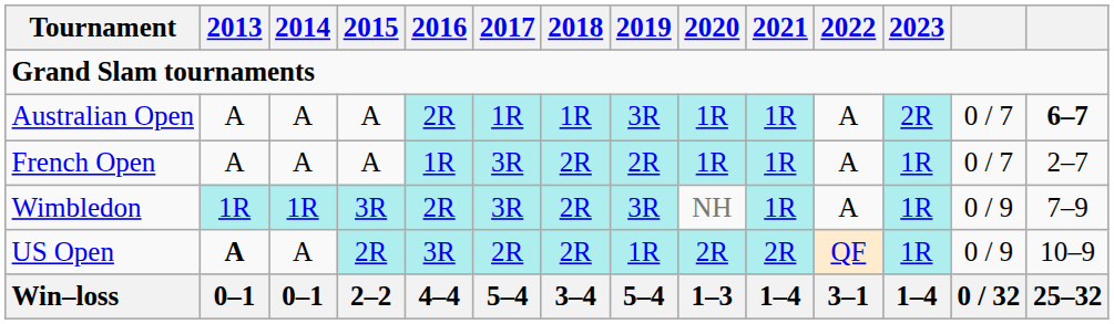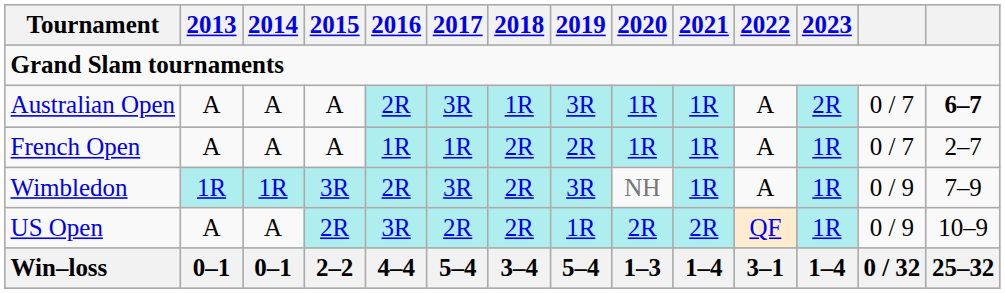 <table class=wikitable style=text-align:center;font-size:97%>
 <tr>
 <th>Tournament</th>
 <th><a href='#'>2013</a></th>
 <th><a href='#'>2014</a></th>
 <th><a href='#'>2015</a></th>
 <th><a href='#'>2016</a></th>
 <th><a href='#'>2017</a></th>
 <th><a href='#'>2018</a></th>
 <th><a href='#'>2019</a></th>
 <th><a href='#'>2020</a></th>
 <th><a href='#'>2021</a></th>
 <th><a href='#'>2022</a></th>
 <th><a href='#'>2023</a></th>
 <th></th>
 <th></th>
 </tr>
 <tr>
 <td colspan="18" align="left"><strong>Grand Slam tournaments</strong></td>
 </tr>
 <tr>
 <td align=left><a href='#'>Australian Open</a></td>
 <td>A</td>
 <td>A</td>
 <td>A</td>
 <td bgcolor=afeeee><a href='#'>2R</a></td>
-<td bgcolor=afeeee><a href='#'>1R</a></td>
+<td bgcolor=afeeee><a href='#'>3R</a></td>
 <td bgcolor=afeeee><a href='#'>1R</a></td>
 <td bgcolor=afeeee><a href='#'>3R</a></td>
 <td bgcolor=afeeee><a href='#'>1R</a></td>
 <td bgcolor=afeeee><a href='#'>1R</a></td>
 <td>A</td>
 <td bgcolor=afeeee><a href='#'>2R</a></td>
 <td>0 / 7</td>
 <td><strong>6–7</strong></td>
 </tr>
 <tr>
 <td align=left><a href='#'>French Open</a></td>
 <td>A</td>
 <td>A</td>
 <td>A</td>
 <td bgcolor=afeeee><a href='#'>1R</a></td>
-<td bgcolor=afeeee><a href='#'>3R</a></td>
+<td bgcolor=afeeee><a href='#'>1R</a></td>
 <td bgcolor=afeeee><a href='#'>2R</a></td>
 <td bgcolor=afeeee><a href='#'>2R</a></td>
 <td bgcolor=afeeee><a href='#'>1R</a></td>
 <td bgcolor=afeeee><a href='#'>1R</a></td>
 <td>A</td>
 <td bgcolor=afeeee><a href='#'>1R</a></td>
 <td>0 / 7</td>
 <td>2–7</td>
 </tr>
 <tr>
 <td align=left><a href='#'>Wimbledon</a></td>
 <td bgcolor=afeeee><a href='#'>1R</a></td>
 <td bgcolor=afeeee><a href='#'>1R</a></td>
 <td bgcolor=afeeee><a href='#'>3R</a></td>
 <td bgcolor=afeeee><a href='#'>2R</a></td>
 <td bgcolor=afeeee><a href='#'>3R</a></td>
 <td bgcolor=afeeee><a href='#'>2R</a></td>
 <td bgcolor=afeeee><a href='#'>3R</a></td>
 <td style=color:#767676>NH</td>
 <td bgcolor=afeeee><a href='#'>1R</a></td>
 <td>A</td>
 <td bgcolor=afeeee><a href='#'>1R</a></td>
 <td>0 / 9</td>
 <td>7–9</td>
 </tr>
 <tr>
 <td align=left><a href='#'>US Open</a></td>
-<td><strong>A</strong></td>
+<td>A</td>
 <td>A</td>
 <td bgcolor=afeeee><a href='#'>2R</a></td>
 <td bgcolor=afeeee><a href='#'>3R</a></td>
 <td bgcolor=afeeee><a href='#'>2R</a></td>
 <td bgcolor=afeeee><a href='#'>2R</a></td>
 <td bgcolor=afeeee><a href='#'>1R</a></td>
 <td bgcolor=afeeee><a href='#'>2R</a></td>
 <td bgcolor=afeeee><a href='#'>2R</a></td>
 <td bgcolor=ffebcd><a href='#'>QF</a></td>
 <td bgcolor=afeeee><a href='#'>1R</a></td>
 <td>0 / 9</td>
 <td>10–9</td>
 </tr>
 <tr>
 <th style=text-align:left>Win–loss</th>
 <th>0–1</th>
 <th>0–1</th>
 <th>2–2</th>
 <th>4–4</th>
 <th>5–4</th>
 <th>3–4</th>
 <th>5–4</th>
 <th>1–3</th>
 <th>1–4</th>
 <th>3–1</th>
 <th>1–4</th>
 <th>0 / 32</th>
 <th>25–32</th>
 </tr>
 </table>
